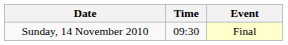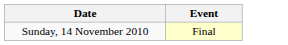 <table class = "wikitable" style="text-align:center;">
 <tr>
 <th width=220>Date</th>
-<th width=50>Time</th>
 <th width=100>Event</th>
 </tr>
 <tr>
 <td>Sunday, 14 November 2010</td>
-<td>09:30</td>
 <td bgcolor=ffffcc>Final</td>
 </tr>
 </table>
